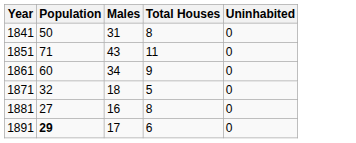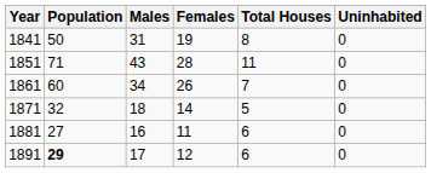 <table class="wikitable">
 <tr>
 <th>Year</th>
 <th>Population</th>
 <th>Males</th>
+<th>Females</th>
 <th>Total Houses</th>
 <th>Uninhabited</th>
 </tr>
 <tr>
 <td>1841</td>
 <td>50</td>
 <td>31</td>
+<td>19</td>
 <td>8</td>
 <td>0</td>
 </tr>
 <tr>
 <td>1851</td>
 <td>71</td>
 <td>43</td>
+<td>28</td>
 <td>11</td>
 <td>0</td>
 </tr>
 <tr>
 <td>1861</td>
 <td>60</td>
 <td>34</td>
-<td>9</td>
+<td>26</td>
+<td>7</td>
 <td>0</td>
 </tr>
 <tr>
 <td>1871</td>
 <td>32</td>
 <td>18</td>
+<td>14</td>
 <td>5</td>
 <td>0</td>
 </tr>
 <tr>
 <td>1881</td>
 <td>27</td>
 <td>16</td>
-<td>8</td>
+<td>11</td>
+<td>6</td>
 <td>0</td>
 </tr>
 <tr>
 <td>1891</td>
 <td><strong>29</strong></td>
 <td>17</td>
+<td>12</td>
 <td>6</td>
 <td>0</td>
 </tr>
 </table>
